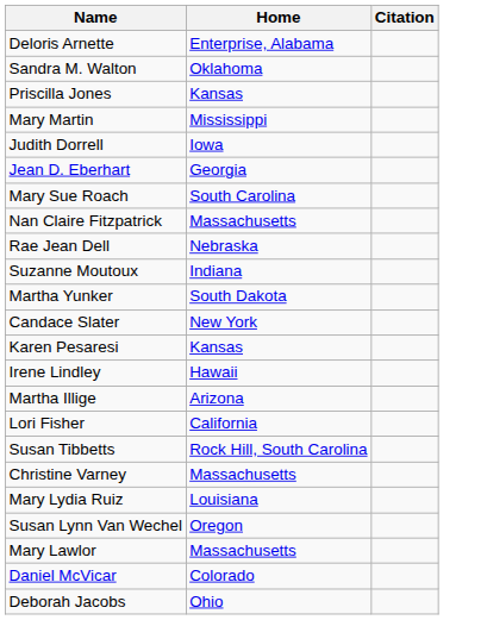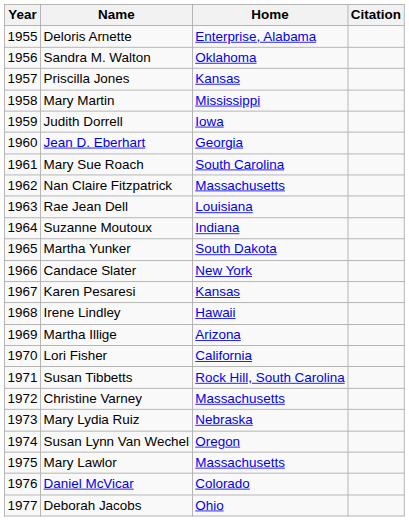 <table class="wikitable">
 <tr>
+<th>Year</th>
 <th>Name</th>
 <th>Home</th>
 <th>Citation</th>
 </tr>
 <tr>
+<td>1955</td>
 <td>Deloris Arnette</td>
 <td><a href='#'>Enterprise, Alabama</a></td>
 <td></td>
 </tr>
 <tr>
+<td>1956</td>
 <td>Sandra M. Walton</td>
 <td><a href='#'>Oklahoma</a></td>
 <td></td>
 </tr>
 <tr>
+<td>1957</td>
 <td>Priscilla Jones</td>
 <td><a href='#'>Kansas</a></td>
 <td></td>
 </tr>
 <tr>
+<td>1958</td>
 <td>Mary Martin</td>
 <td><a href='#'>Mississippi</a></td>
 <td></td>
 </tr>
 <tr>
+<td>1959</td>
 <td>Judith Dorrell</td>
 <td><a href='#'>Iowa</a></td>
 <td></td>
 </tr>
 <tr>
+<td>1960</td>
 <td><a href='#'>Jean D. Eberhart</a></td>
 <td><a href='#'>Georgia</a></td>
 <td></td>
 </tr>
 <tr>
+<td>1961</td>
 <td>Mary Sue Roach</td>
 <td><a href='#'>South Carolina</a></td>
 <td></td>
 </tr>
 <tr>
+<td>1962</td>
 <td>Nan Claire Fitzpatrick</td>
 <td><a href='#'>Massachusetts</a></td>
 <td></td>
 </tr>
 <tr>
+<td>1963</td>
 <td>Rae Jean Dell</td>
-<td><a href='#'>Nebraska</a></td>
+<td><a href='#'>Louisiana</a></td>
 <td></td>
 </tr>
 <tr>
+<td>1964</td>
 <td>Suzanne Moutoux</td>
 <td><a href='#'>Indiana</a></td>
 <td></td>
 </tr>
 <tr>
+<td>1965</td>
 <td>Martha Yunker</td>
 <td><a href='#'>South Dakota</a></td>
 <td></td>
 </tr>
 <tr>
+<td>1966</td>
 <td>Candace Slater</td>
 <td><a href='#'>New York</a></td>
 <td></td>
 </tr>
 <tr>
+<td>1967</td>
 <td>Karen Pesaresi</td>
 <td><a href='#'>Kansas</a></td>
 <td></td>
 </tr>
 <tr>
+<td>1968</td>
 <td>Irene Lindley</td>
 <td><a href='#'>Hawaii</a></td>
 <td></td>
 </tr>
 <tr>
+<td>1969</td>
 <td>Martha Illige</td>
 <td><a href='#'>Arizona</a></td>
 <td></td>
 </tr>
 <tr>
+<td>1970</td>
 <td>Lori Fisher</td>
 <td><a href='#'>California</a></td>
 <td></td>
 </tr>
 <tr>
+<td>1971</td>
 <td>Susan Tibbetts</td>
 <td><a href='#'>Rock Hill, South Carolina</a></td>
 <td></td>
 </tr>
 <tr>
+<td>1972</td>
 <td>Christine Varney</td>
 <td><a href='#'>Massachusetts</a></td>
 <td></td>
 </tr>
 <tr>
+<td>1973</td>
 <td>Mary Lydia Ruiz</td>
-<td><a href='#'>Louisiana</a></td>
+<td><a href='#'>Nebraska</a></td>
 <td></td>
 </tr>
 <tr>
+<td>1974</td>
 <td>Susan Lynn Van Wechel</td>
 <td><a href='#'>Oregon</a></td>
 <td></td>
 </tr>
 <tr>
+<td>1975</td>
 <td>Mary Lawlor</td>
 <td><a href='#'>Massachusetts</a></td>
 <td></td>
 </tr>
 <tr>
+<td>1976</td>
 <td><a href='#'>Daniel McVicar</a></td>
 <td><a href='#'>Colorado</a></td>
 <td></td>
 </tr>
 <tr>
+<td>1977</td>
 <td>Deborah Jacobs</td>
 <td><a href='#'>Ohio</a></td>
 <td></td>
 </tr>
 </table>
